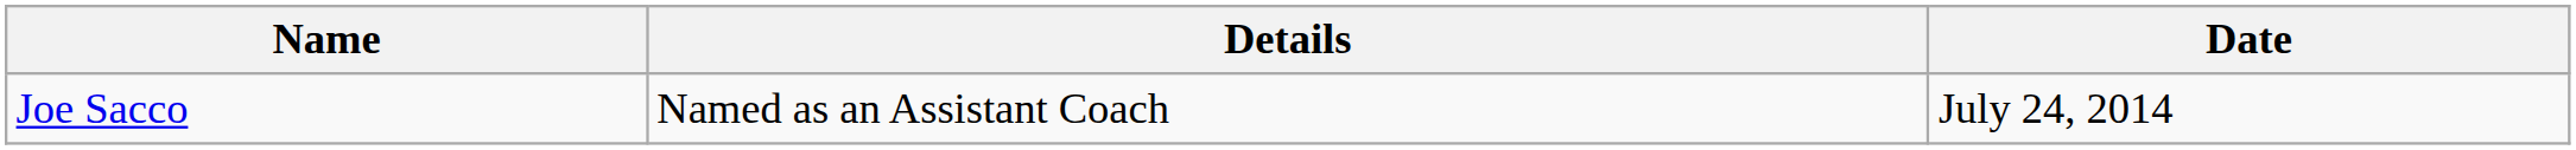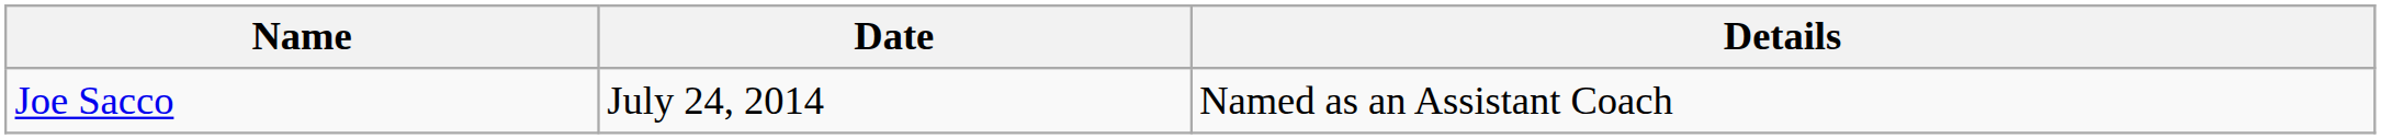 <table class="wikitable" style="width:75%;">
 <tr style="text-align:center; background:#ddd;">
 <th style="width:25%;">Name</th>
+<th style="width:25%;">Date</th>
 <th style="width:50%;">Details</th>
-<th style="width:25%;">Date</th>
 </tr>
 <tr>
 <td><a href='#'>Joe Sacco</a></td>
+<td>July 24, 2014</td>
 <td>Named as an Assistant Coach</td>
-<td>July 24, 2014</td>
 </tr>
 </table>
